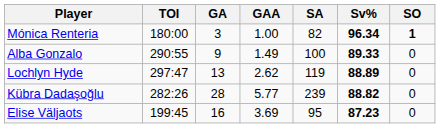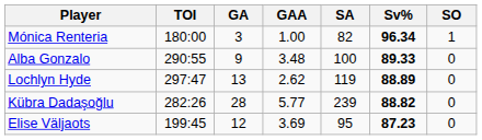 <table class="wikitable sortable" style="text-align:center;">
 <tr>
 <th style="width:170px;">Player</th>
 <th style="width:60px;">TOI</th>
 <th style="width:50px;">GA</th>
 <th style="width:60px;">GAA</th>
 <th style="width:50px;">SA</th>
 <th style="width:60px;">Sv%</th>
 <th style="width:50px;">SO</th>
 </tr>
 <tr>
 <td style="text-align:left;"> <a href='#'>Mónica Renteria</a></td>
 <td>180:00</td>
 <td>3</td>
 <td>1.00</td>
 <td>82</td>
 <td><strong>96.34</strong></td>
-<td><strong>1</strong></td>
+<td>1</td>
 </tr>
 <tr>
 <td style="text-align:left;"> <a href='#'>Alba Gonzalo</a></td>
 <td>290:55</td>
 <td>9</td>
-<td>1.49</td>
+<td>3.48</td>
 <td>100</td>
 <td><strong>89.33</strong></td>
 <td>0</td>
 </tr>
 <tr>
 <td style="text-align:left;"> <a href='#'>Lochlyn Hyde</a></td>
 <td>297:47</td>
 <td>13</td>
 <td>2.62</td>
 <td>119</td>
 <td><strong>88.89</strong></td>
 <td>0</td>
 </tr>
 <tr>
 <td style="text-align:left;"> <a href='#'>Kübra Dadaşoğlu</a></td>
 <td>282:26</td>
 <td>28</td>
 <td>5.77</td>
 <td>239</td>
 <td><strong>88.82</strong></td>
 <td>0</td>
 </tr>
 <tr>
 <td style="text-align:left;"> <a href='#'>Elise Väljaots</a></td>
 <td>199:45</td>
-<td>16</td>
+<td>12</td>
 <td>3.69</td>
 <td>95</td>
 <td><strong>87.23</strong></td>
 <td>0</td>
 </tr>
 </table>
